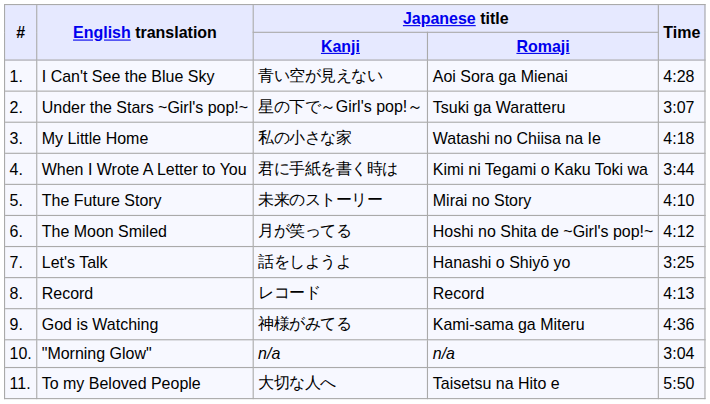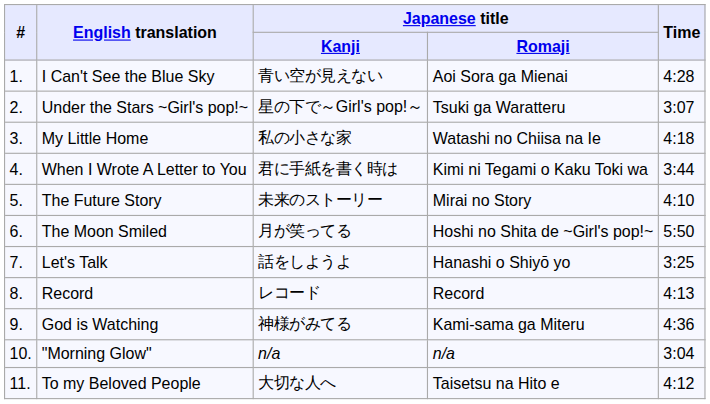 <table border="" cellpadding="4" cellspacing="0"  style="border: 1px #aaaaaa solid; border-collapse: collapse; padding: 0.2em; margin: 1em 1em 1em 0; background: #f7f8ff; font-size:0.9em;">
 <tr valign="middle" bgcolor="#e6e9ff">
 <th rowspan="2">#</th>
 <th rowspan="2"><a href='#'>English</a> translation</th>
 <th colspan="2"><a href='#'>Japanese</a> title</th>
 <th rowspan="2">Time</th>
 </tr>
 <tr bgcolor="#e6e9ff">
 <th><a href='#'>Kanji</a></th>
 <th><a href='#'>Romaji</a></th>
 </tr>
 <tr>
 <td>1.</td>
 <td>I Can't See the Blue Sky</td>
 <td>青い空が見えない</td>
 <td>Aoi Sora ga Mienai</td>
 <td>4:28</td>
 </tr>
 <tr>
 <td>2.</td>
 <td>Under the Stars ~Girl's pop!~</td>
 <td>星の下で～Girl's pop!～</td>
 <td>Tsuki ga Waratteru</td>
 <td>3:07</td>
 </tr>
 <tr>
 <td>3.</td>
 <td>My Little Home</td>
 <td>私の小さな家</td>
 <td>Watashi no Chiisa na Ie</td>
 <td>4:18</td>
 </tr>
 <tr>
 <td>4.</td>
 <td>When I Wrote A Letter to You</td>
 <td>君に手紙を書く時は</td>
 <td>Kimi ni Tegami o Kaku Toki wa</td>
 <td>3:44</td>
 </tr>
 <tr>
 <td>5.</td>
 <td>The Future Story</td>
 <td>未来のストーリー</td>
 <td>Mirai no Story</td>
 <td>4:10</td>
 </tr>
 <tr>
 <td>6.</td>
 <td>The Moon Smiled</td>
 <td>月が笑ってる</td>
 <td>Hoshi no Shita de ~Girl's pop!~</td>
-<td>4:12</td>
+<td>5:50</td>
 </tr>
 <tr>
 <td>7.</td>
 <td>Let's Talk</td>
 <td>話をしようよ</td>
 <td>Hanashi o Shiyō yo</td>
 <td>3:25</td>
 </tr>
 <tr>
 <td>8.</td>
 <td>Record</td>
 <td>レコード</td>
 <td>Record</td>
 <td>4:13</td>
 </tr>
 <tr>
 <td>9.</td>
 <td>God is Watching</td>
 <td>神様がみてる</td>
 <td>Kami-sama ga Miteru</td>
 <td>4:36</td>
 </tr>
 <tr>
 <td>10.</td>
 <td>"Morning Glow"</td>
 <td><em>n/a</em></td>
 <td><em>n/a</em></td>
 <td>3:04</td>
 </tr>
 <tr>
 <td>11.</td>
 <td>To my Beloved People</td>
 <td>大切な人へ</td>
 <td>Taisetsu na Hito e</td>
-<td>5:50</td>
+<td>4:12</td>
 </tr>
 </table>
